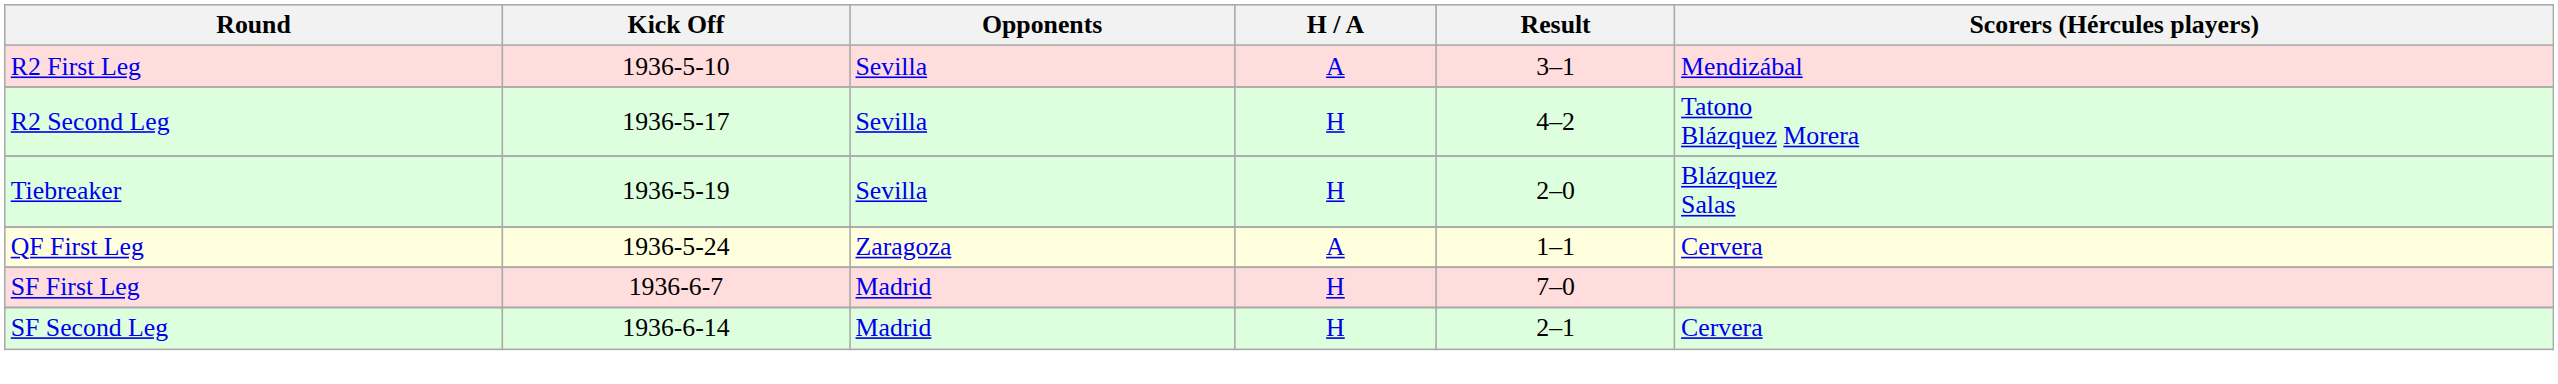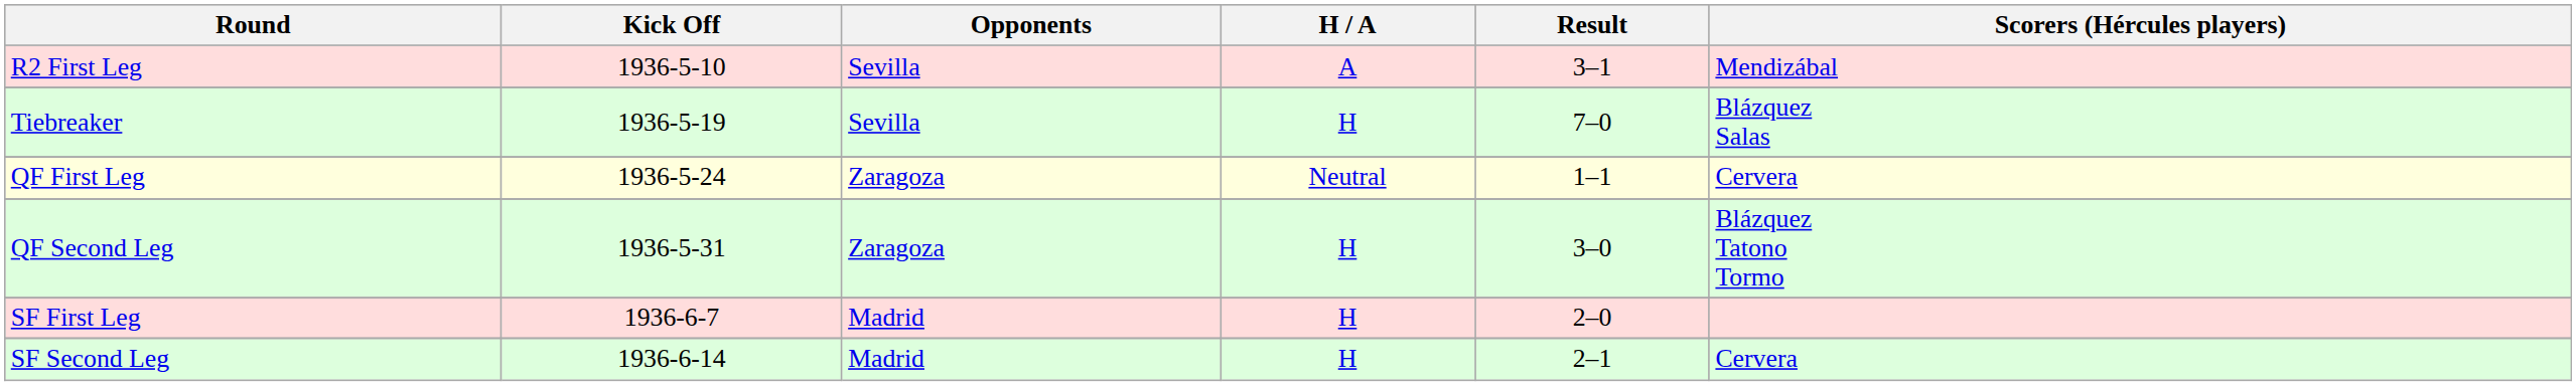 <table class="wikitable" style="width:100%;">
 <tr style="background:#f0f6ff;">
 <th>Round</th>
 <th>Kick Off</th>
 <th>Opponents</th>
 <th>H / A</th>
 <th>Result</th>
 <th>Scorers (Hércules players)</th>
 </tr>
 <tr bgcolor="#ffdddd">
 <td><a href='#'>R2 First Leg</a></td>
 <td align=center>1936-5-10</td>
 <td><a href='#'>Sevilla</a></td>
 <td align=center><a href='#'>A</a></td>
 <td align=center>3–1</td>
 <td align=left><a href='#'>Mendizábal</a> </td>
 </tr>
 <tr>
 </tr>
-<tr bgcolor="#ddffdd">
-<td><a href='#'>R2 Second Leg</a></td>
-<td align=center>1936-5-17</td>
-<td><a href='#'>Sevilla</a></td>
-<td align=center><a href='#'>H</a></td>
-<td align=center>4–2</td>
-<td align=left><a href='#'>Tatono</a> <br><a href='#'>Blázquez</a> <a href='#'>Morera</a> </td>
-</tr>
 <tr>
 </tr>
 <tr bgcolor="#ddffdd">
 <td><a href='#'>Tiebreaker</a></td>
 <td align=center>1936-5-19</td>
 <td><a href='#'>Sevilla</a></td>
 <td align=center><a href='#'>H</a></td>
-<td align=center>2–0</td>
+<td align=center>7–0</td>
 <td align=left><a href='#'>Blázquez</a> <br><a href='#'>Salas</a> </td>
 </tr>
 <tr>
 </tr>
 <tr bgcolor="#ffffdd">
 <td><a href='#'>QF First Leg</a></td>
 <td align=center>1936-5-24</td>
 <td><a href='#'>Zaragoza</a></td>
-<td align=center><a href='#'>A</a></td>
+<td align=center><a href='#'>Neutral</a></td>
 <td align=center>1–1</td>
 <td align=left><a href='#'>Cervera</a> </td>
 </tr>
 <tr>
+</tr>
+<tr bgcolor="#ddffdd">
+<td><a href='#'>QF Second Leg</a></td>
+<td align=center>1936-5-31</td>
+<td><a href='#'>Zaragoza</a></td>
+<td align=center><a href='#'>H</a></td>
+<td align=center>3–0</td>
+<td align=left><a href='#'>Blázquez</a> <br><a href='#'>Tatono</a> <br><a href='#'>Tormo</a> </td>
 </tr>
 <tr>
 </tr>
 <tr bgcolor="#ffdddd">
 <td><a href='#'>SF First Leg</a></td>
 <td align=center>1936-6-7</td>
 <td><a href='#'>Madrid</a></td>
 <td align=center><a href='#'>H</a></td>
-<td align=center>7–0</td>
+<td align=center>2–0</td>
 <td align=left></td>
 </tr>
 <tr>
 </tr>
 <tr bgcolor="#ddffdd">
 <td><a href='#'>SF Second Leg</a></td>
 <td align=center>1936-6-14</td>
 <td><a href='#'>Madrid</a></td>
 <td align=center><a href='#'>H</a></td>
 <td align=center>2–1</td>
 <td align=left><a href='#'>Cervera</a> </td>
 </tr>
 </table>
